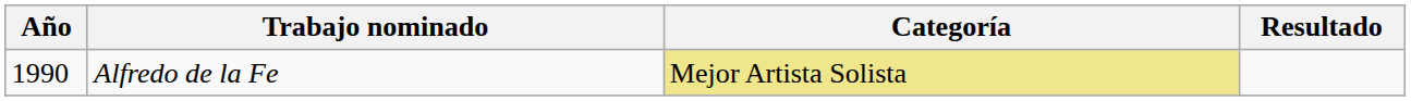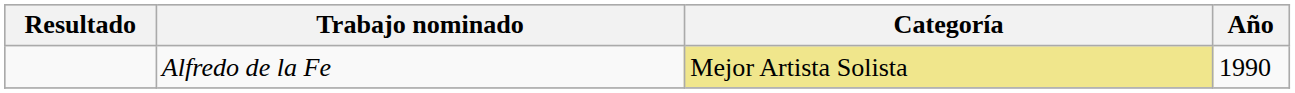 <table class="wikitable" style="table-layout: fixed;">
 <tr>
-<th width="5%">Año</th>
+<th width="10%">Resultado</th>
 <th width="35%">Trabajo nominado</th>
 <th width="35%">Categoría</th>
-<th width="10%">Resultado</th>
+<th width="5%">Año</th>
 </tr>
 <tr>
-<td>1990</td>
+<td></td>
 <td><em>Alfredo de la Fe</em></td>
 <td style="background: khaki;">Mejor Artista Solista</td>
-<td></td>
+<td>1990</td>
 </tr>
 </table>
